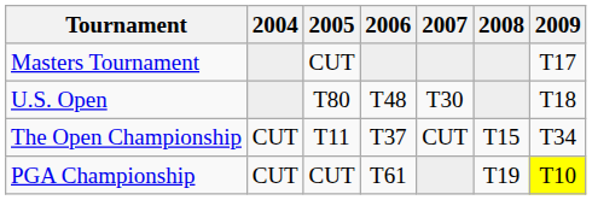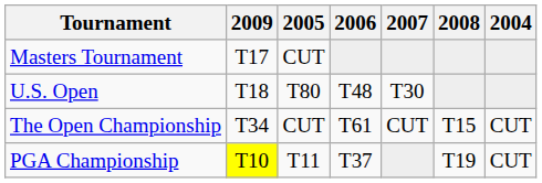 <table class="wikitable" style="font-size:95%;text-align:center;">
 <tr>
 <th>Tournament</th>
-<th>2004</th>
+<th>2009</th>
 <th>2005</th>
 <th>2006</th>
 <th>2007</th>
 <th>2008</th>
-<th>2009</th>
+<th>2004</th>
 </tr>
 <tr>
 <td align=left><a href='#'>Masters Tournament</a></td>
-<td style="background:#eeeeee;"></td>
+<td>T17</td>
 <td>CUT</td>
 <td style="background:#eeeeee;"></td>
 <td style="background:#eeeeee;"></td>
 <td style="background:#eeeeee;"></td>
-<td>T17</td>
+<td style="background:#eeeeee;"></td>
 </tr>
 <tr>
 <td align=left><a href='#'>U.S. Open</a></td>
-<td style="background:#eeeeee;"></td>
+<td>T18</td>
 <td>T80</td>
 <td>T48</td>
 <td>T30</td>
 <td style="background:#eeeeee;"></td>
-<td>T18</td>
+<td style="background:#eeeeee;"></td>
 </tr>
 <tr>
 <td align=left><a href='#'>The Open Championship</a></td>
+<td>T34</td>
 <td>CUT</td>
-<td>T11</td>
-<td>T37</td>
+<td>T61</td>
 <td>CUT</td>
 <td>T15</td>
-<td>T34</td>
+<td>CUT</td>
 </tr>
 <tr>
 <td align=left><a href='#'>PGA Championship</a></td>
-<td>CUT</td>
-<td>CUT</td>
-<td>T61</td>
+<td style="background:yellow;">T10</td>
+<td>T11</td>
+<td>T37</td>
 <td style="background:#eeeeee;"></td>
 <td>T19</td>
-<td style="background:yellow;">T10</td>
+<td>CUT</td>
 </tr>
 </table>
